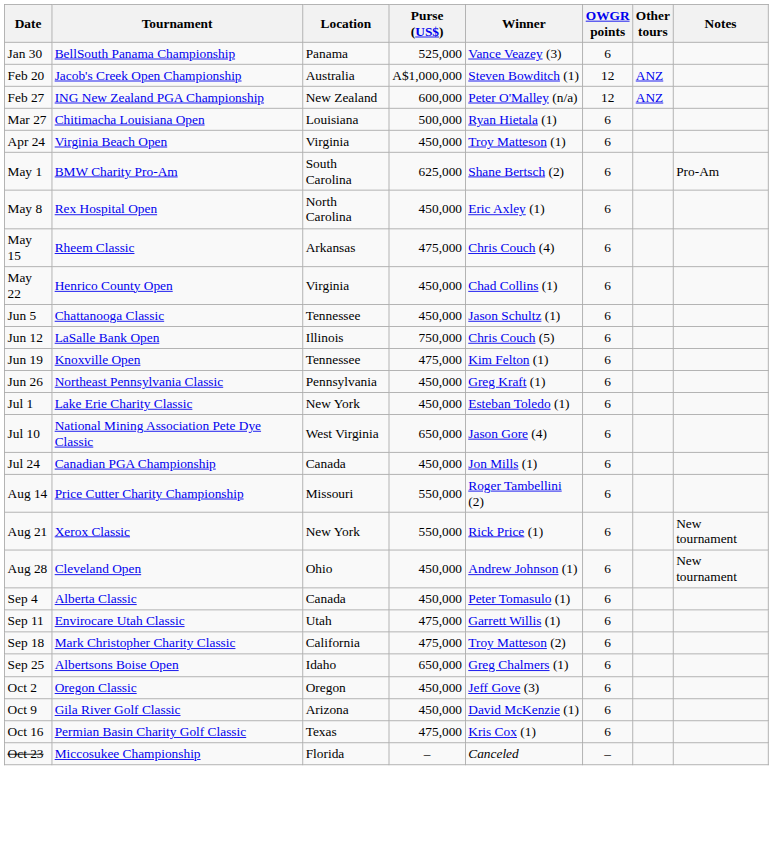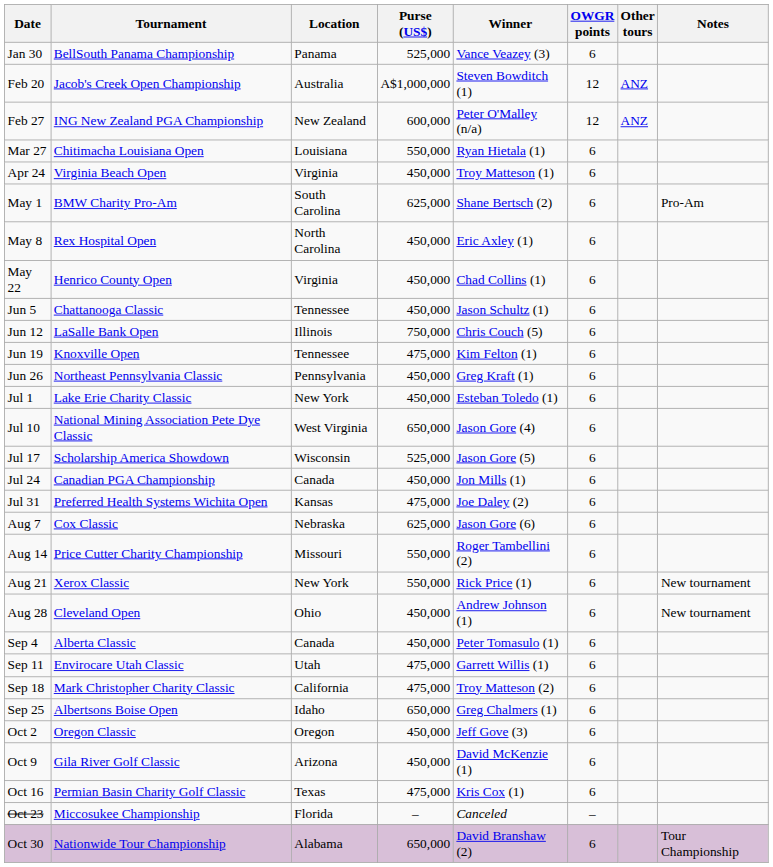 <table class="wikitable" style="font-size:95%">
 <tr>
 <th>Date</th>
 <th>Tournament</th>
 <th>Location</th>
 <th>Purse<br>(<a href='#'>US$</a>)</th>
 <th>Winner</th>
 <th><a href='#'>OWGR</a><br>points</th>
 <th>Other<br>tours</th>
 <th>Notes</th>
 </tr>
 <tr>
 <td>Jan 30</td>
 <td><a href='#'>BellSouth Panama Championship</a></td>
 <td>Panama</td>
 <td align=right>525,000</td>
 <td> <a href='#'>Vance Veazey</a> (3)</td>
 <td align=center>6</td>
 <td></td>
 <td></td>
 </tr>
 <tr>
 <td>Feb 20</td>
 <td><a href='#'>Jacob's Creek Open Championship</a></td>
 <td>Australia</td>
 <td align=right>A$1,000,000</td>
 <td> <a href='#'>Steven Bowditch</a> (1)</td>
 <td align=center>12</td>
 <td><a href='#'>ANZ</a></td>
 <td></td>
 </tr>
 <tr>
 <td>Feb 27</td>
 <td><a href='#'>ING New Zealand PGA Championship</a></td>
 <td>New Zealand</td>
 <td align=right>600,000</td>
 <td> <a href='#'>Peter O'Malley</a> (n/a)</td>
 <td align=center>12</td>
 <td><a href='#'>ANZ</a></td>
 <td></td>
 </tr>
 <tr>
 <td>Mar 27</td>
 <td><a href='#'>Chitimacha Louisiana Open</a></td>
 <td>Louisiana</td>
-<td align=right>500,000</td>
+<td align=right>550,000</td>
 <td> <a href='#'>Ryan Hietala</a> (1)</td>
 <td align=center>6</td>
 <td></td>
 <td></td>
 </tr>
 <tr>
 <td>Apr 24</td>
 <td><a href='#'>Virginia Beach Open</a></td>
 <td>Virginia</td>
 <td align=right>450,000</td>
 <td> <a href='#'>Troy Matteson</a> (1)</td>
 <td align=center>6</td>
 <td></td>
 <td></td>
 </tr>
 <tr>
 <td>May 1</td>
 <td><a href='#'>BMW Charity Pro-Am</a></td>
 <td>South Carolina</td>
 <td align=right>625,000</td>
 <td> <a href='#'>Shane Bertsch</a> (2)</td>
 <td align=center>6</td>
 <td></td>
 <td>Pro-Am</td>
 </tr>
 <tr>
 <td>May 8</td>
 <td><a href='#'>Rex Hospital Open</a></td>
 <td>North Carolina</td>
 <td align=right>450,000</td>
 <td> <a href='#'>Eric Axley</a> (1)</td>
-<td align=center>6</td>
-<td></td>
-<td></td>
-</tr>
-<tr>
-<td>May 15</td>
-<td><a href='#'>Rheem Classic</a></td>
-<td>Arkansas</td>
-<td align=right>475,000</td>
-<td> <a href='#'>Chris Couch</a> (4)</td>
 <td align=center>6</td>
 <td></td>
 <td></td>
 </tr>
 <tr>
 <td>May 22</td>
 <td><a href='#'>Henrico County Open</a></td>
 <td>Virginia</td>
 <td align=right>450,000</td>
 <td> <a href='#'>Chad Collins</a> (1)</td>
 <td align=center>6</td>
 <td></td>
 <td></td>
 </tr>
 <tr>
 <td>Jun 5</td>
 <td><a href='#'>Chattanooga Classic</a></td>
 <td>Tennessee</td>
 <td align=right>450,000</td>
 <td> <a href='#'>Jason Schultz</a> (1)</td>
 <td align=center>6</td>
 <td></td>
 <td></td>
 </tr>
 <tr>
 <td>Jun 12</td>
 <td><a href='#'>LaSalle Bank Open</a></td>
 <td>Illinois</td>
 <td align=right>750,000</td>
 <td> <a href='#'>Chris Couch</a> (5)</td>
 <td align=center>6</td>
 <td></td>
 <td></td>
 </tr>
 <tr>
 <td>Jun 19</td>
 <td><a href='#'>Knoxville Open</a></td>
 <td>Tennessee</td>
 <td align=right>475,000</td>
 <td> <a href='#'>Kim Felton</a> (1)</td>
 <td align=center>6</td>
 <td></td>
 <td></td>
 </tr>
 <tr>
 <td>Jun 26</td>
 <td><a href='#'>Northeast Pennsylvania Classic</a></td>
 <td>Pennsylvania</td>
 <td align=right>450,000</td>
 <td> <a href='#'>Greg Kraft</a> (1)</td>
 <td align=center>6</td>
 <td></td>
 <td></td>
 </tr>
 <tr>
 <td>Jul 1</td>
 <td><a href='#'>Lake Erie Charity Classic</a></td>
 <td>New York</td>
 <td align=right>450,000</td>
 <td> <a href='#'>Esteban Toledo</a> (1)</td>
 <td align=center>6</td>
 <td></td>
 <td></td>
 </tr>
 <tr>
 <td>Jul 10</td>
 <td><a href='#'>National Mining Association Pete Dye Classic</a></td>
 <td>West Virginia</td>
 <td align=right>650,000</td>
 <td> <a href='#'>Jason Gore</a> (4)</td>
 <td align=center>6</td>
 <td></td>
 <td></td>
 </tr>
 <tr>
+<td>Jul 17</td>
+<td><a href='#'>Scholarship America Showdown</a></td>
+<td>Wisconsin</td>
+<td align=right>525,000</td>
+<td> <a href='#'>Jason Gore</a> (5)</td>
+<td align=center>6</td>
+<td></td>
+<td></td>
+</tr>
+<tr>
 <td>Jul 24</td>
 <td><a href='#'>Canadian PGA Championship</a></td>
 <td>Canada</td>
 <td align=right>450,000</td>
 <td> <a href='#'>Jon Mills</a> (1)</td>
+<td align=center>6</td>
+<td></td>
+<td></td>
+</tr>
+<tr>
+<td>Jul 31</td>
+<td><a href='#'>Preferred Health Systems Wichita Open</a></td>
+<td>Kansas</td>
+<td align=right>475,000</td>
+<td> <a href='#'>Joe Daley</a> (2)</td>
+<td align=center>6</td>
+<td></td>
+<td></td>
+</tr>
+<tr>
+<td>Aug 7</td>
+<td><a href='#'>Cox Classic</a></td>
+<td>Nebraska</td>
+<td align=right>625,000</td>
+<td> <a href='#'>Jason Gore</a> (6)</td>
 <td align=center>6</td>
 <td></td>
 <td></td>
 </tr>
 <tr>
 <td>Aug 14</td>
 <td><a href='#'>Price Cutter Charity Championship</a></td>
 <td>Missouri</td>
 <td align=right>550,000</td>
 <td> <a href='#'>Roger Tambellini</a> (2)</td>
 <td align=center>6</td>
 <td></td>
 <td></td>
 </tr>
 <tr>
 <td>Aug 21</td>
 <td><a href='#'>Xerox Classic</a></td>
 <td>New York</td>
 <td align=right>550,000</td>
 <td> <a href='#'>Rick Price</a> (1)</td>
 <td align=center>6</td>
 <td></td>
 <td>New tournament</td>
 </tr>
 <tr>
 <td>Aug 28</td>
 <td><a href='#'>Cleveland Open</a></td>
 <td>Ohio</td>
 <td align=right>450,000</td>
 <td> <a href='#'>Andrew Johnson</a> (1)</td>
 <td align=center>6</td>
 <td></td>
 <td>New tournament</td>
 </tr>
 <tr>
 <td>Sep 4</td>
 <td><a href='#'>Alberta Classic</a></td>
 <td>Canada</td>
 <td align=right>450,000</td>
 <td> <a href='#'>Peter Tomasulo</a> (1)</td>
 <td align=center>6</td>
 <td></td>
 <td></td>
 </tr>
 <tr>
 <td>Sep 11</td>
 <td><a href='#'>Envirocare Utah Classic</a></td>
 <td>Utah</td>
 <td align=right>475,000</td>
 <td> <a href='#'>Garrett Willis</a> (1)</td>
 <td align=center>6</td>
 <td></td>
 <td></td>
 </tr>
 <tr>
 <td>Sep 18</td>
 <td><a href='#'>Mark Christopher Charity Classic</a></td>
 <td>California</td>
 <td align=right>475,000</td>
 <td> <a href='#'>Troy Matteson</a> (2)</td>
 <td align=center>6</td>
 <td></td>
 <td></td>
 </tr>
 <tr>
 <td>Sep 25</td>
 <td><a href='#'>Albertsons Boise Open</a></td>
 <td>Idaho</td>
 <td align=right>650,000</td>
 <td> <a href='#'>Greg Chalmers</a> (1)</td>
 <td align=center>6</td>
 <td></td>
 <td></td>
 </tr>
 <tr>
 <td>Oct 2</td>
 <td><a href='#'>Oregon Classic</a></td>
 <td>Oregon</td>
 <td align=right>450,000</td>
 <td> <a href='#'>Jeff Gove</a> (3)</td>
 <td align=center>6</td>
 <td></td>
 <td></td>
 </tr>
 <tr>
 <td>Oct 9</td>
 <td><a href='#'>Gila River Golf Classic</a></td>
 <td>Arizona</td>
 <td align=right>450,000</td>
 <td> <a href='#'>David McKenzie</a> (1)</td>
 <td align=center>6</td>
 <td></td>
 <td></td>
 </tr>
 <tr>
 <td>Oct 16</td>
 <td><a href='#'>Permian Basin Charity Golf Classic</a></td>
 <td>Texas</td>
 <td align=right>475,000</td>
 <td> <a href='#'>Kris Cox</a> (1)</td>
 <td align=center>6</td>
 <td></td>
 <td></td>
 </tr>
 <tr>
 <td><s>Oct 23</s></td>
 <td><a href='#'>Miccosukee Championship</a></td>
 <td>Florida</td>
 <td align=center>–</td>
 <td><em>Canceled</em></td>
 <td align=center>–</td>
 <td></td>
 <td></td>
 </tr>
+<tr style="background:thistle;">
+<td>Oct 30</td>
+<td><a href='#'>Nationwide Tour Championship</a></td>
+<td>Alabama</td>
+<td align=right>650,000</td>
+<td> <a href='#'>David Branshaw</a> (2)</td>
+<td align=center>6</td>
+<td></td>
+<td>Tour Championship</td>
+</tr>
 </table>
